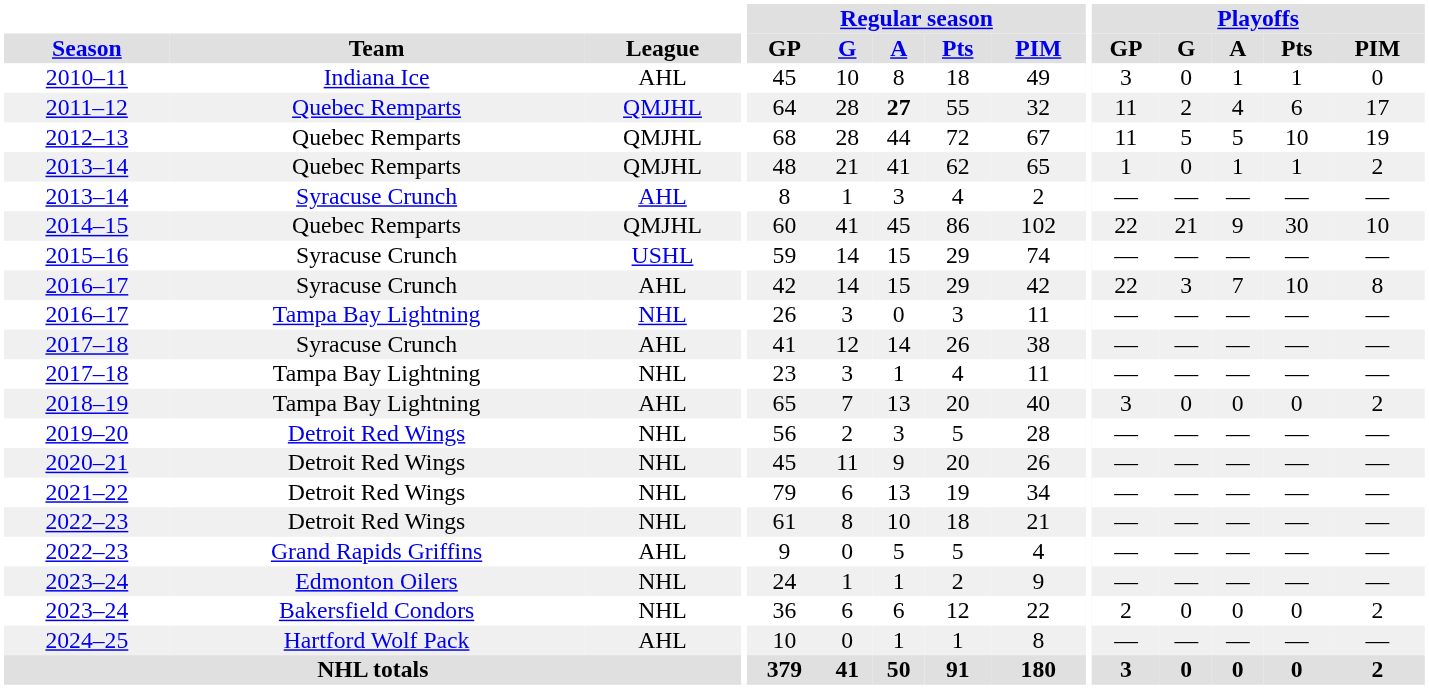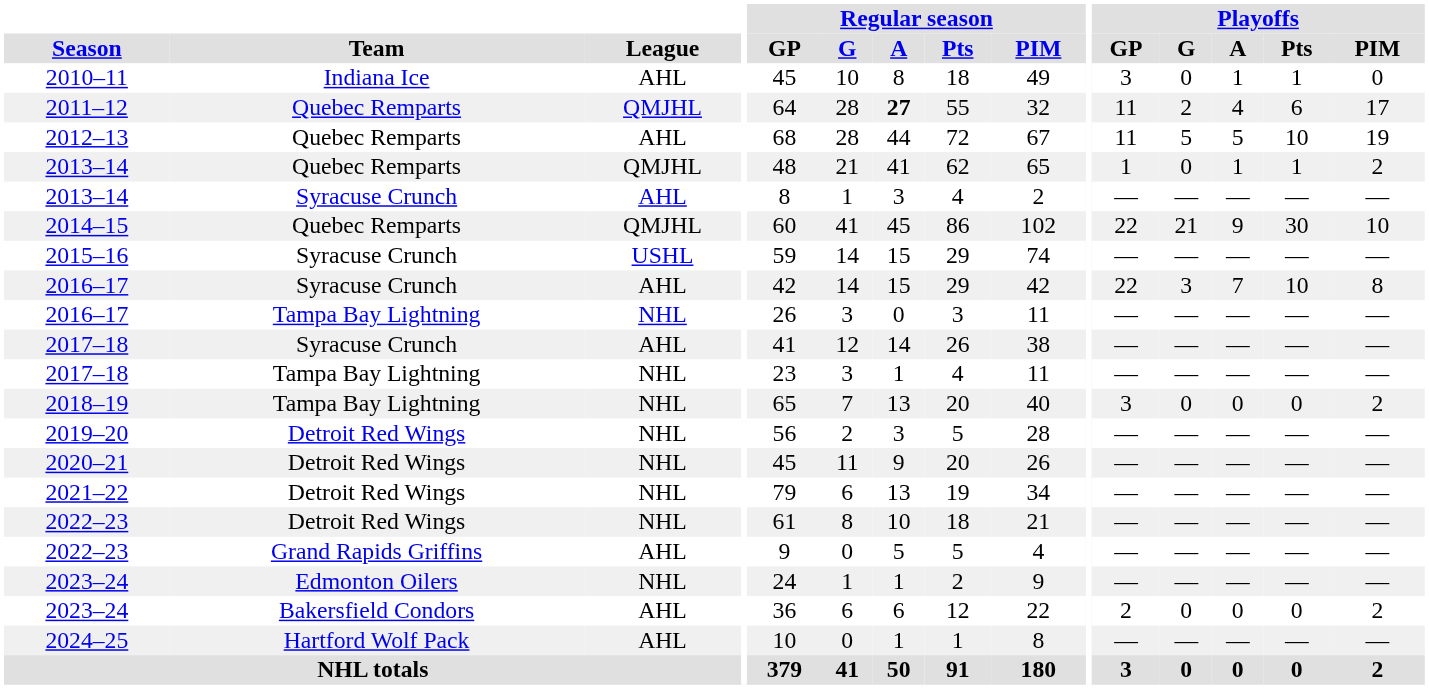 <table border="0" cellpadding="1" cellspacing="0" style="text-align:center; width:60em">
 <tr style="background:#e0e0e0;">
 <th colspan="3" style="background:#fff;"></th>
 <th rowspan="99" style="background:#fff;"></th>
 <th colspan="5"><a href='#'>Regular season</a></th>
 <th rowspan="99" style="background:#fff;"></th>
 <th colspan="5"><a href='#'>Playoffs</a></th>
 </tr>
 <tr style="background:#e0e0e0;">
 <th><a href='#'>Season</a></th>
 <th>Team</th>
 <th>League</th>
 <th>GP</th>
 <th><a href='#'>G</a></th>
 <th><a href='#'>A</a></th>
 <th><a href='#'>Pts</a></th>
 <th><a href='#'>PIM</a></th>
 <th>GP</th>
 <th>G</th>
 <th>A</th>
 <th>Pts</th>
 <th>PIM</th>
 </tr>
 <tr style="text-align:center;">
 <td><a href='#'>2010–11</a></td>
 <td><a href='#'>Indiana Ice</a></td>
 <td>AHL</td>
 <td>45</td>
 <td>10</td>
 <td>8</td>
 <td>18</td>
 <td>49</td>
 <td>3</td>
 <td>0</td>
 <td>1</td>
 <td>1</td>
 <td>0</td>
 </tr>
 <tr style="text-align:center; background:#f0f0f0;">
 <td><a href='#'>2011–12</a></td>
 <td><a href='#'>Quebec Remparts</a></td>
 <td><a href='#'>QMJHL</a></td>
 <td>64</td>
 <td>28</td>
 <td><strong>27</strong></td>
 <td>55</td>
 <td>32</td>
 <td>11</td>
 <td>2</td>
 <td>4</td>
 <td>6</td>
 <td>17</td>
 </tr>
 <tr>
 <td><a href='#'>2012–13</a></td>
 <td>Quebec Remparts</td>
-<td>QMJHL</td>
+<td>AHL</td>
 <td>68</td>
 <td>28</td>
 <td>44</td>
 <td>72</td>
 <td>67</td>
 <td>11</td>
 <td>5</td>
 <td>5</td>
 <td>10</td>
 <td>19</td>
 </tr>
 <tr style="text-align:center; background:#f0f0f0;">
 <td><a href='#'>2013–14</a></td>
 <td>Quebec Remparts</td>
 <td>QMJHL</td>
 <td>48</td>
 <td>21</td>
 <td>41</td>
 <td>62</td>
 <td>65</td>
 <td>1</td>
 <td>0</td>
 <td>1</td>
 <td>1</td>
 <td>2</td>
 </tr>
 <tr>
 <td><a href='#'>2013–14</a></td>
 <td><a href='#'>Syracuse Crunch</a></td>
 <td><a href='#'>AHL</a></td>
 <td>8</td>
 <td>1</td>
 <td>3</td>
 <td>4</td>
 <td>2</td>
 <td>—</td>
 <td>—</td>
 <td>—</td>
 <td>—</td>
 <td>—</td>
 </tr>
 <tr style="text-align:center; background:#f0f0f0;">
 <td><a href='#'>2014–15</a></td>
 <td>Quebec Remparts</td>
 <td>QMJHL</td>
 <td>60</td>
 <td>41</td>
 <td>45</td>
 <td>86</td>
 <td>102</td>
 <td>22</td>
 <td>21</td>
 <td>9</td>
 <td>30</td>
 <td>10</td>
 </tr>
 <tr>
 <td><a href='#'>2015–16</a></td>
 <td>Syracuse Crunch</td>
 <td><a href='#'>USHL</a></td>
 <td>59</td>
 <td>14</td>
 <td>15</td>
 <td>29</td>
 <td>74</td>
 <td>—</td>
 <td>—</td>
 <td>—</td>
 <td>—</td>
 <td>—</td>
 </tr>
 <tr style="text-align:center; background:#f0f0f0;">
 <td><a href='#'>2016–17</a></td>
 <td>Syracuse Crunch</td>
 <td>AHL</td>
 <td>42</td>
 <td>14</td>
 <td>15</td>
 <td>29</td>
 <td>42</td>
 <td>22</td>
 <td>3</td>
 <td>7</td>
 <td>10</td>
 <td>8</td>
 </tr>
 <tr>
 <td><a href='#'>2016–17</a></td>
 <td><a href='#'>Tampa Bay Lightning</a></td>
 <td><a href='#'>NHL</a></td>
 <td>26</td>
 <td>3</td>
 <td>0</td>
 <td>3</td>
 <td>11</td>
 <td>—</td>
 <td>—</td>
 <td>—</td>
 <td>—</td>
 <td>—</td>
 </tr>
 <tr style="text-align:center; background:#f0f0f0;">
 <td><a href='#'>2017–18</a></td>
 <td>Syracuse Crunch</td>
 <td>AHL</td>
 <td>41</td>
 <td>12</td>
 <td>14</td>
 <td>26</td>
 <td>38</td>
 <td>—</td>
 <td>—</td>
 <td>—</td>
 <td>—</td>
 <td>—</td>
 </tr>
 <tr>
 <td><a href='#'>2017–18</a></td>
 <td>Tampa Bay Lightning</td>
 <td>NHL</td>
 <td>23</td>
 <td>3</td>
 <td>1</td>
 <td>4</td>
 <td>11</td>
 <td>—</td>
 <td>—</td>
 <td>—</td>
 <td>—</td>
 <td>—</td>
 </tr>
 <tr style="text-align:center; background:#f0f0f0;">
 <td><a href='#'>2018–19</a></td>
 <td>Tampa Bay Lightning</td>
-<td>AHL</td>
+<td>NHL</td>
 <td>65</td>
 <td>7</td>
 <td>13</td>
 <td>20</td>
 <td>40</td>
 <td>3</td>
 <td>0</td>
 <td>0</td>
 <td>0</td>
 <td>2</td>
 </tr>
 <tr>
 <td><a href='#'>2019–20</a></td>
 <td><a href='#'>Detroit Red Wings</a></td>
 <td>NHL</td>
 <td>56</td>
 <td>2</td>
 <td>3</td>
 <td>5</td>
 <td>28</td>
 <td>—</td>
 <td>—</td>
 <td>—</td>
 <td>—</td>
 <td>—</td>
 </tr>
 <tr style="text-align:center; background:#f0f0f0;">
 <td><a href='#'>2020–21</a></td>
 <td>Detroit Red Wings</td>
 <td>NHL</td>
 <td>45</td>
 <td>11</td>
 <td>9</td>
 <td>20</td>
 <td>26</td>
 <td>—</td>
 <td>—</td>
 <td>—</td>
 <td>—</td>
 <td>—</td>
 </tr>
 <tr>
 <td><a href='#'>2021–22</a></td>
 <td>Detroit Red Wings</td>
 <td>NHL</td>
 <td>79</td>
 <td>6</td>
 <td>13</td>
 <td>19</td>
 <td>34</td>
 <td>—</td>
 <td>—</td>
 <td>—</td>
 <td>—</td>
 <td>—</td>
 </tr>
 <tr style="text-align:center; background:#f0f0f0;">
 <td><a href='#'>2022–23</a></td>
 <td>Detroit Red Wings</td>
 <td>NHL</td>
 <td>61</td>
 <td>8</td>
 <td>10</td>
 <td>18</td>
 <td>21</td>
 <td>—</td>
 <td>—</td>
 <td>—</td>
 <td>—</td>
 <td>—</td>
 </tr>
 <tr>
 <td><a href='#'>2022–23</a></td>
 <td><a href='#'>Grand Rapids Griffins</a></td>
 <td>AHL</td>
 <td>9</td>
 <td>0</td>
 <td>5</td>
 <td>5</td>
 <td>4</td>
 <td>—</td>
 <td>—</td>
 <td>—</td>
 <td>—</td>
 <td>—</td>
 </tr>
 <tr style="text-align:center; background:#f0f0f0;">
 <td><a href='#'>2023–24</a></td>
 <td><a href='#'>Edmonton Oilers</a></td>
 <td>NHL</td>
 <td>24</td>
 <td>1</td>
 <td>1</td>
 <td>2</td>
 <td>9</td>
 <td>—</td>
 <td>—</td>
 <td>—</td>
 <td>—</td>
 <td>—</td>
 </tr>
 <tr>
 <td><a href='#'>2023–24</a></td>
 <td><a href='#'>Bakersfield Condors</a></td>
-<td>NHL</td>
+<td>AHL</td>
 <td>36</td>
 <td>6</td>
 <td>6</td>
 <td>12</td>
 <td>22</td>
 <td>2</td>
 <td>0</td>
 <td>0</td>
 <td>0</td>
 <td>2</td>
 </tr>
 <tr style="text-align:center; background:#f0f0f0;">
 <td><a href='#'>2024–25</a></td>
 <td><a href='#'>Hartford Wolf Pack</a></td>
 <td>AHL</td>
 <td>10</td>
 <td>0</td>
 <td>1</td>
 <td>1</td>
 <td>8</td>
 <td>—</td>
 <td>—</td>
 <td>—</td>
 <td>—</td>
 <td>—</td>
 </tr>
 <tr style="background:#e0e0e0;">
 <th colspan="3">NHL totals</th>
 <th>379</th>
 <th>41</th>
 <th>50</th>
 <th>91</th>
 <th>180</th>
 <th>3</th>
 <th>0</th>
 <th>0</th>
 <th>0</th>
 <th>2</th>
 </tr>
 </table>
